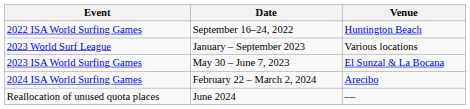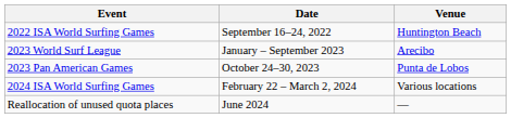 <table class="wikitable" width=700>
 <tr>
 <th>Event</th>
 <th>Date</th>
 <th>Venue</th>
 </tr>
 <tr>
 <td><a href='#'>2022 ISA World Surfing Games</a></td>
 <td>September 16–24, 2022</td>
 <td> <a href='#'>Huntington Beach</a></td>
 </tr>
 <tr>
 <td><a href='#'>2023 World Surf League</a></td>
 <td>January – September 2023</td>
-<td>Various locations</td>
+<td> <a href='#'>Arecibo</a></td>
 </tr>
 <tr>
-<td><a href='#'>2023 ISA World Surfing Games</a></td>
-<td>May 30 – June 7, 2023</td>
-<td> <a href='#'>El Sunzal & La Bocana</a></td>
+<td><a href='#'>2023 Pan American Games</a></td>
+<td>October 24–30, 2023</td>
+<td> <a href='#'>Punta de Lobos</a></td>
 </tr>
 <tr>
 <td><a href='#'>2024 ISA World Surfing Games</a></td>
 <td>February 22 – March 2, 2024</td>
-<td> <a href='#'>Arecibo</a></td>
+<td>Various locations</td>
 </tr>
 <tr>
 <td>Reallocation of unused quota places</td>
 <td>June 2024</td>
 <td>—</td>
 </tr>
 </table>
